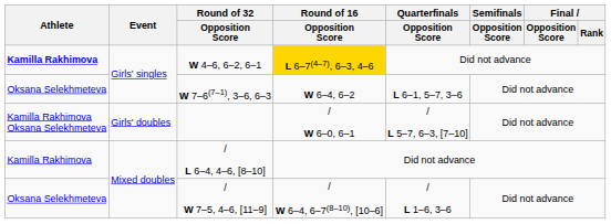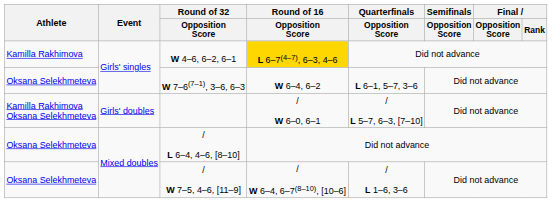 <table class=wikitable style="text-align:center;font-size:90%">
 <tr>
 <th rowspan=2>Athlete</th>
 <th rowspan=2>Event</th>
 <th>Round of 32</th>
 <th>Round of 16</th>
 <th>Quarterfinals</th>
 <th>Semifinals</th>
 <th colspan=2>Final / </th>
 </tr>
 <tr style="font-size:95%">
 <th>Opposition<br>Score</th>
 <th>Opposition<br>Score</th>
 <th>Opposition<br>Score</th>
 <th>Opposition<br>Score</th>
 <th>Opposition<br>Score</th>
 <th>Rank</th>
 </tr>
 <tr>
-<td align=left><strong><a href='#'>Kamilla Rakhimova</a></strong></td>
+<td align=left><a href='#'>Kamilla Rakhimova</a></td>
 <td rowspan=2 align=left><a href='#'>Girls' singles</a></td>
 <td><br><strong>W</strong> 4–6, 6–2, 6–1</td>
 <td style="background: gold;"><br><strong>L</strong> 6–7<sup>(4–7)</sup>, 6–3, 4–6</td>
 <td colspan=4>Did not advance</td>
 </tr>
 <tr>
 <td align=left><a href='#'>Oksana Selekhmeteva</a></td>
 <td><br><strong>W</strong> 7–6<sup>(7–1)</sup>, 3–6, 6–3</td>
 <td><br><strong>W</strong> 6–4, 6–2</td>
 <td><br><strong>L</strong> 6–1, 5–7, 3–6</td>
 <td colspan=3>Did not advance</td>
 </tr>
 <tr>
 <td align=left><a href='#'>Kamilla Rakhimova</a><br><a href='#'>Oksana Selekhmeteva</a></td>
 <td align=left><a href='#'>Girls' doubles</a></td>
 <td></td>
 <td> /<br><br><strong>W</strong> 6–0, 6–1</td>
 <td> /<br><br><strong>L</strong> 5–7, 6–3, [7–10]</td>
 <td colspan=3>Did not advance</td>
 </tr>
 <tr>
-<td align=left><a href='#'>Kamilla Rakhimova</a><br></td>
+<td align=left><a href='#'>Oksana Selekhmeteva</a><br></td>
 <td rowspan=2 align=left><a href='#'>Mixed doubles</a></td>
 <td> /<br><br><strong>L</strong> 6–4, 4–6, [8–10]</td>
 <td colspan=5>Did not advance</td>
 </tr>
 <tr>
 <td align=left><a href='#'>Oksana Selekhmeteva</a><br></td>
 <td> /<br><br><strong>W</strong> 7–5, 4–6, [11–9]</td>
 <td> /<br><br><strong>W</strong> 6–4, 6–7<sup>(8–10)</sup>, [10–6]</td>
 <td> /<br><br><strong>L</strong> 1–6, 3–6</td>
 <td colspan=3>Did not advance</td>
 </tr>
 </table>
